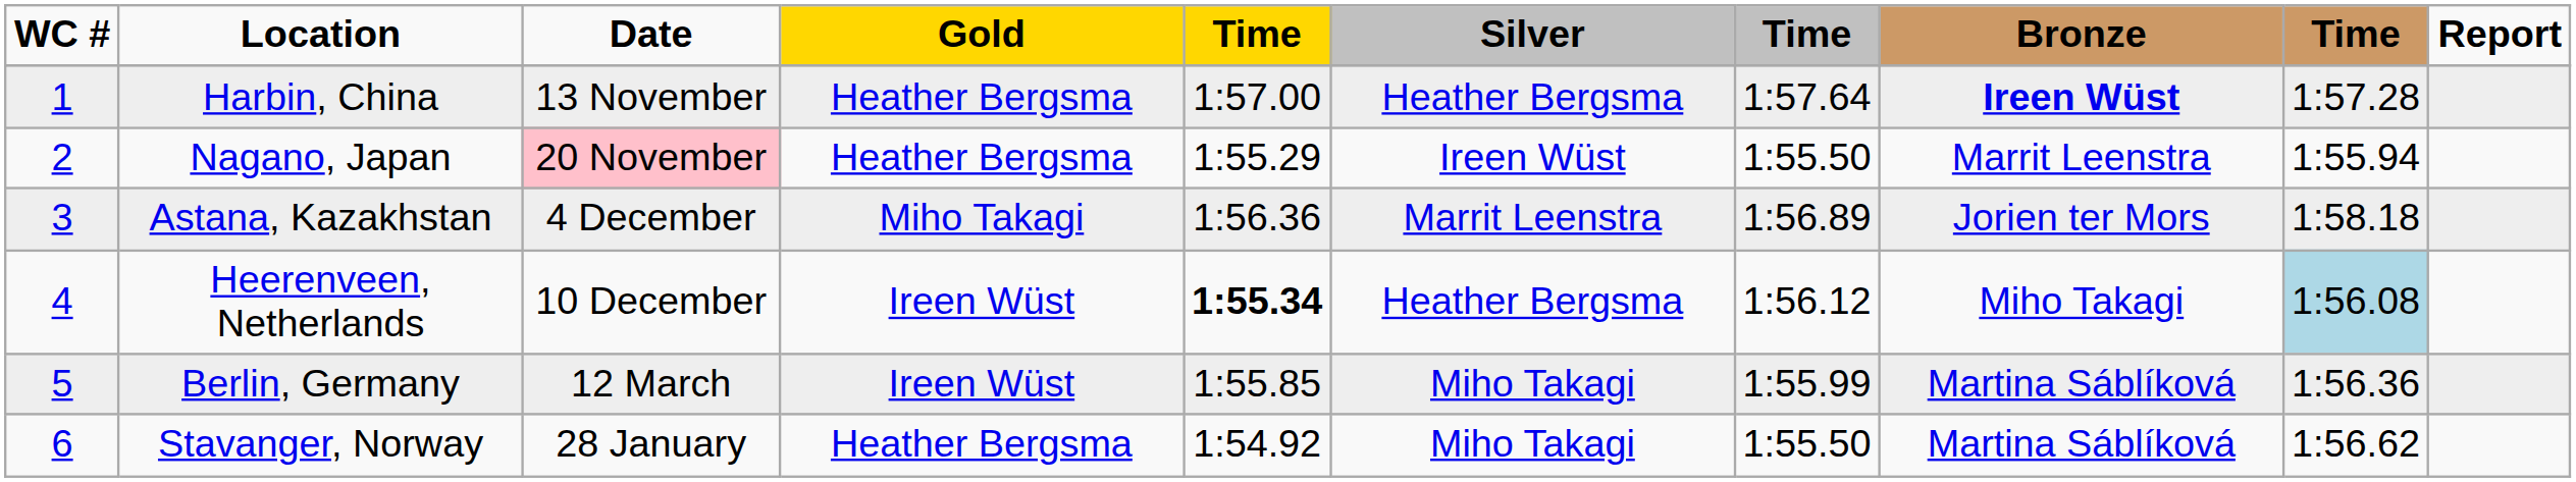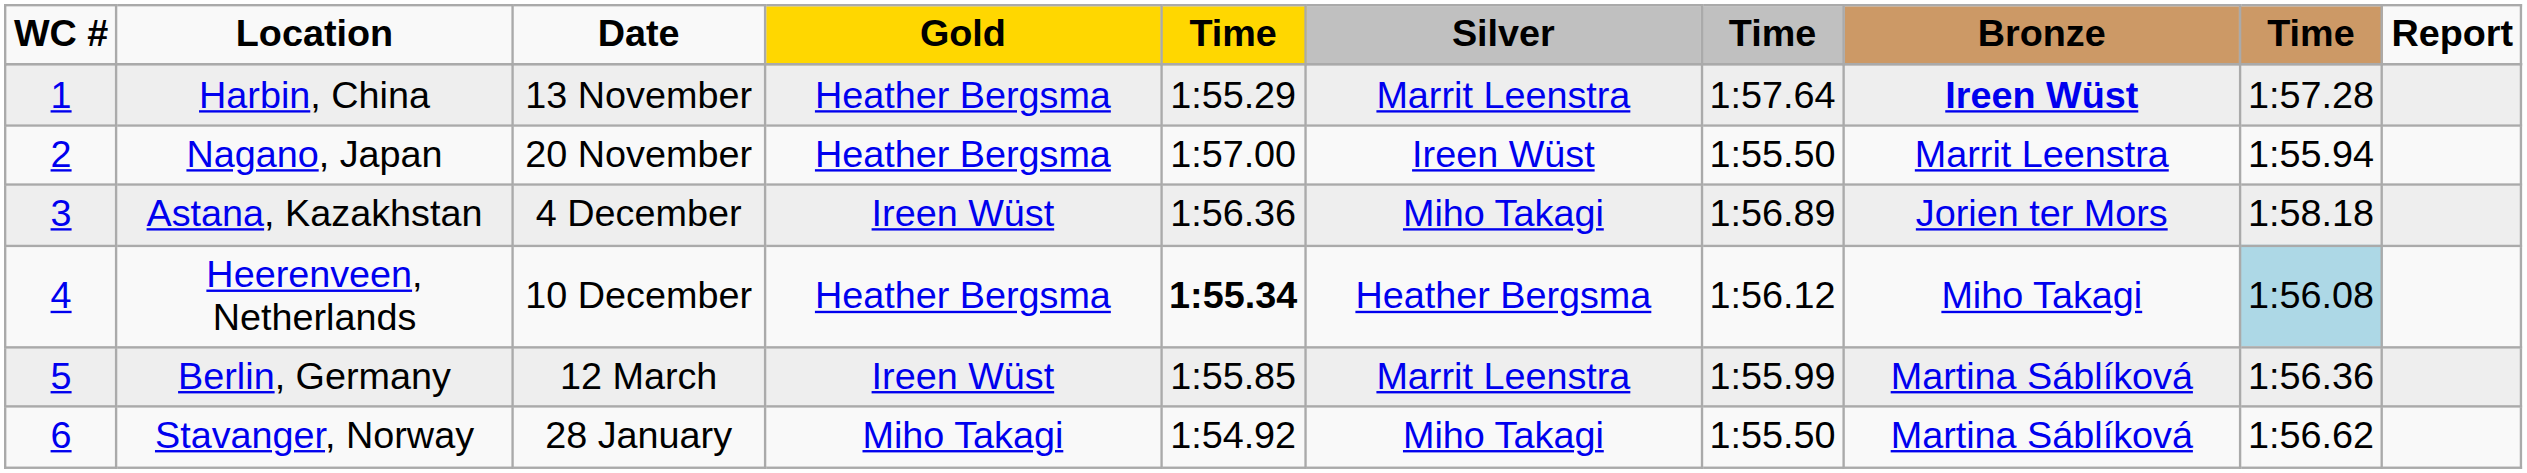 <table class="wikitable">
 <tr>
 <td width="40" align="center"><strong>WC #</strong></td>
 <td width="160" align="center"><strong>Location</strong></td>
 <td width="100" align="center"><strong>Date</strong></td>
 <td width="160" bgcolor="gold" align="center"><strong>Gold</strong></td>
 <td width="50" bgcolor="gold" align="center"><strong>Time</strong></td>
 <td width="160" bgcolor="silver" align="center"><strong>Silver</strong></td>
 <td width="50" bgcolor="silver" align="center"><strong>Time</strong></td>
 <td width="160" bgcolor="#CC9966" align="center"><strong>Bronze</strong></td>
 <td width="50" bgcolor="#CC9966" align="center"><strong>Time</strong></td>
 <td width="50" align="center"><strong>Report</strong></td>
 </tr>
 <tr bgcolor="#cccccc">
 </tr>
 <tr bgcolor="#eeeeee">
 <td align="center"><a href='#'>1</a></td>
 <td align="center"><a href='#'>Harbin</a>, China</td>
 <td align="center">13 November</td>
 <td align="center"><a href='#'>Heather Bergsma</a><br><small></small></td>
-<td align="center">1:57.00</td>
-<td align="center"><a href='#'>Heather Bergsma</a><br><small></small></td>
+<td align="center">1:55.29</td>
+<td align="center"><a href='#'>Marrit Leenstra</a><br><small></small></td>
 <td align="center">1:57.64</td>
 <td align="center"><strong><a href='#'>Ireen Wüst</a><br><small></small></strong></td>
 <td align="center">1:57.28</td>
 <td align="center"></td>
 </tr>
 <tr>
 <td align="center"><a href='#'>2</a></td>
 <td align="center"><a href='#'>Nagano</a>, Japan</td>
-<td align="center" style="background: pink;">20 November</td>
+<td align="center">20 November</td>
 <td align="center"><a href='#'>Heather Bergsma</a><br><small></small></td>
-<td align="center">1:55.29</td>
+<td align="center">1:57.00</td>
 <td align="center"><a href='#'>Ireen Wüst</a><br><small></small></td>
 <td align="center">1:55.50</td>
 <td align="center"><a href='#'>Marrit Leenstra</a><br><small></small></td>
 <td align="center">1:55.94</td>
 <td align="center"></td>
 </tr>
 <tr bgcolor="#eeeeee">
 <td align="center"><a href='#'>3</a></td>
 <td align="center"><a href='#'>Astana</a>, Kazakhstan</td>
 <td align="center">4 December</td>
+<td align="center"><a href='#'>Ireen Wüst</a><br><small></small></td>
+<td align="center">1:56.36</td>
 <td align="center"><a href='#'>Miho Takagi</a><br><small></small></td>
-<td align="center">1:56.36</td>
-<td align="center"><a href='#'>Marrit Leenstra</a><br><small></small></td>
 <td align="center">1:56.89</td>
 <td align="center"><a href='#'>Jorien ter Mors</a><br><small></small></td>
 <td align="center">1:58.18</td>
 <td align="center"></td>
 </tr>
 <tr>
 <td align="center"><a href='#'>4</a></td>
 <td align="center"><a href='#'>Heerenveen</a>, Netherlands</td>
 <td align="center">10 December</td>
-<td align="center"><a href='#'>Ireen Wüst</a><br><small></small></td>
+<td align="center"><a href='#'>Heather Bergsma</a><br><small></small></td>
 <td align="center"><strong>1:55.34</strong></td>
 <td align="center"><a href='#'>Heather Bergsma</a><br><small></small></td>
 <td align="center">1:56.12</td>
 <td align="center"><a href='#'>Miho Takagi</a><br><small></small></td>
 <td align="center" style="background: lightblue;">1:56.08</td>
 <td align="center"></td>
 </tr>
 <tr bgcolor="#eeeeee">
 <td align="center"><a href='#'>5</a></td>
 <td align="center"><a href='#'>Berlin</a>, Germany</td>
 <td align="center">12 March</td>
 <td align="center"><a href='#'>Ireen Wüst</a><br><small></small></td>
 <td align="center">1:55.85</td>
-<td align="center"><a href='#'>Miho Takagi</a><br><small></small></td>
+<td align="center"><a href='#'>Marrit Leenstra</a><br><small></small></td>
 <td align="center">1:55.99</td>
 <td align="center"><a href='#'>Martina Sáblíková</a><br><small></small></td>
 <td align="center">1:56.36</td>
 <td align="center"></td>
 </tr>
 <tr>
 <td align="center"><a href='#'>6</a></td>
 <td align="center"><a href='#'>Stavanger</a>, Norway</td>
 <td align="center">28 January</td>
-<td align="center"><a href='#'>Heather Bergsma</a><br><small></small></td>
+<td align="center"><a href='#'>Miho Takagi</a><br><small></small></td>
 <td align="center">1:54.92</td>
 <td align="center"><a href='#'>Miho Takagi</a><br><small></small></td>
 <td align="center">1:55.50</td>
 <td align="center"><a href='#'>Martina Sáblíková</a><br><small></small></td>
 <td align="center">1:56.62</td>
 <td align="center"></td>
 </tr>
 </table>
